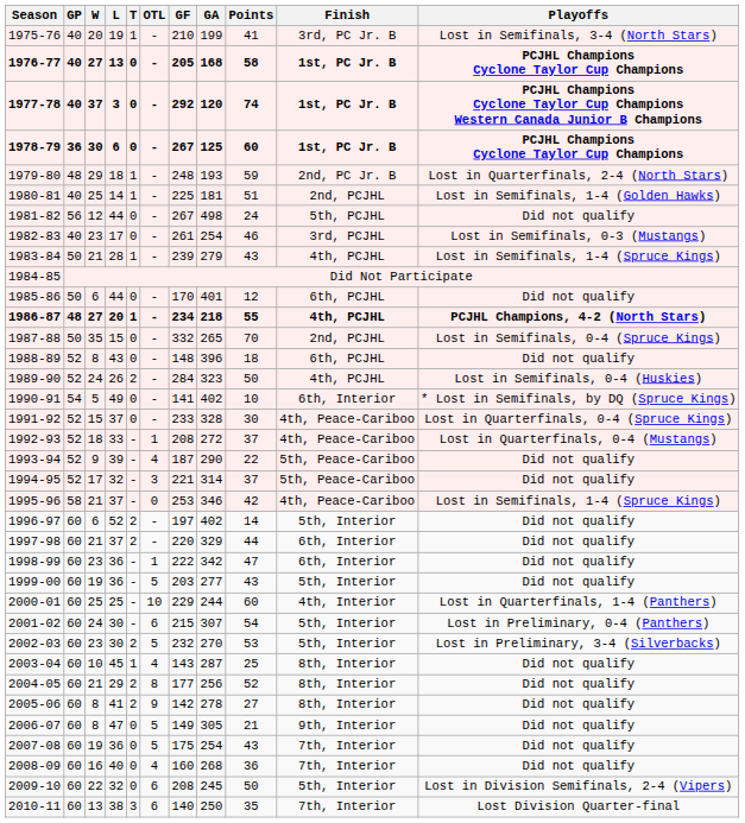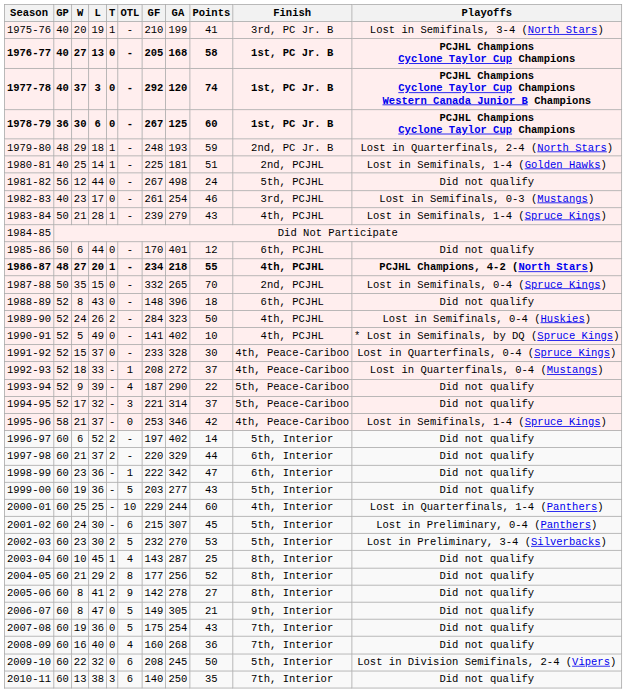 <table class="wikitable" style="text-align:center">
 <tr>
 <th>Season</th>
 <th>GP</th>
 <th>W</th>
 <th>L</th>
 <th>T</th>
 <th>OTL</th>
 <th>GF</th>
 <th>GA</th>
 <th>Points</th>
 <th>Finish</th>
 <th>Playoffs</th>
 </tr>
 <tr bgcolor="#ffeeee">
 <td>1975-76</td>
 <td>40</td>
 <td>20</td>
 <td>19</td>
 <td>1</td>
 <td>-</td>
 <td>210</td>
 <td>199</td>
 <td>41</td>
 <td>3rd, PC Jr. B</td>
 <td>Lost in Semifinals, 3-4 (<a href='#'>North Stars</a>)</td>
 </tr>
 <tr style="font-weight:bold" bgcolor="#ffeeee">
 <td>1976-77</td>
 <td>40</td>
 <td>27</td>
 <td>13</td>
 <td>0</td>
 <td>-</td>
 <td>205</td>
 <td>168</td>
 <td>58</td>
 <td>1st, PC Jr. B</td>
 <td>PCJHL Champions<br><a href='#'>Cyclone Taylor Cup</a> Champions</td>
 </tr>
 <tr style="font-weight:bold" bgcolor="#ffeeee">
 <td>1977-78</td>
 <td>40</td>
 <td>37</td>
 <td>3</td>
 <td>0</td>
 <td>-</td>
 <td>292</td>
 <td>120</td>
 <td>74</td>
 <td>1st, PC Jr. B</td>
 <td>PCJHL Champions<br><a href='#'>Cyclone Taylor Cup</a> Champions<br><a href='#'>Western Canada Junior B</a> Champions</td>
 </tr>
 <tr style="font-weight:bold" bgcolor="#ffeeee">
 <td>1978-79</td>
 <td>36</td>
 <td>30</td>
 <td>6</td>
 <td>0</td>
 <td>-</td>
 <td>267</td>
 <td>125</td>
 <td>60</td>
 <td>1st, PC Jr. B</td>
 <td>PCJHL Champions<br><a href='#'>Cyclone Taylor Cup</a> Champions</td>
 </tr>
 <tr bgcolor="#ffeeee">
 <td>1979-80</td>
 <td>48</td>
 <td>29</td>
 <td>18</td>
 <td>1</td>
 <td>-</td>
 <td>248</td>
 <td>193</td>
 <td>59</td>
 <td>2nd, PC Jr. B</td>
 <td>Lost in Quarterfinals, 2-4 (<a href='#'>North Stars</a>)</td>
 </tr>
 <tr bgcolor="#ffeeee">
 <td>1980-81</td>
 <td>40</td>
 <td>25</td>
 <td>14</td>
 <td>1</td>
 <td>-</td>
 <td>225</td>
 <td>181</td>
 <td>51</td>
 <td>2nd, PCJHL</td>
 <td>Lost in Semifinals, 1-4 (<a href='#'>Golden Hawks</a>)</td>
 </tr>
 <tr bgcolor="#ffeeee">
 <td>1981-82</td>
 <td>56</td>
 <td>12</td>
 <td>44</td>
 <td>0</td>
 <td>-</td>
 <td>267</td>
 <td>498</td>
 <td>24</td>
 <td>5th, PCJHL</td>
 <td>Did not qualify</td>
 </tr>
 <tr bgcolor="#ffeeee">
 <td>1982-83</td>
 <td>40</td>
 <td>23</td>
 <td>17</td>
 <td>0</td>
 <td>-</td>
 <td>261</td>
 <td>254</td>
 <td>46</td>
 <td>3rd, PCJHL</td>
 <td>Lost in Semifinals, 0-3 (<a href='#'>Mustangs</a>)</td>
 </tr>
 <tr bgcolor="#ffeeee">
 <td>1983-84</td>
 <td>50</td>
 <td>21</td>
 <td>28</td>
 <td>1</td>
 <td>-</td>
 <td>239</td>
 <td>279</td>
 <td>43</td>
 <td>4th, PCJHL</td>
 <td>Lost in Semifinals, 1-4 (<a href='#'>Spruce Kings</a>)</td>
 </tr>
 <tr bgcolor="#ffeeee">
 <td>1984-85</td>
 <td colspan="11">Did Not Participate</td>
 </tr>
 <tr bgcolor="#ffeeee">
 <td>1985-86</td>
 <td>50</td>
 <td>6</td>
 <td>44</td>
 <td>0</td>
 <td>-</td>
 <td>170</td>
 <td>401</td>
 <td>12</td>
 <td>6th, PCJHL</td>
 <td>Did not qualify</td>
 </tr>
 <tr style="font-weight:bold" bgcolor="#ffeeee">
 <td>1986-87</td>
 <td>48</td>
 <td>27</td>
 <td>20</td>
 <td>1</td>
 <td>-</td>
 <td>234</td>
 <td>218</td>
 <td>55</td>
 <td>4th, PCJHL</td>
 <td>PCJHL Champions, 4-2 (<a href='#'>North Stars</a>)</td>
 </tr>
 <tr bgcolor="#ffeeee">
 <td>1987-88</td>
 <td>50</td>
 <td>35</td>
 <td>15</td>
 <td>0</td>
 <td>-</td>
 <td>332</td>
 <td>265</td>
 <td>70</td>
 <td>2nd, PCJHL</td>
 <td>Lost in Semifinals, 0-4 (<a href='#'>Spruce Kings</a>)</td>
 </tr>
 <tr bgcolor="#ffeeee">
 <td>1988-89</td>
 <td>52</td>
 <td>8</td>
 <td>43</td>
 <td>0</td>
 <td>-</td>
 <td>148</td>
 <td>396</td>
 <td>18</td>
 <td>6th, PCJHL</td>
 <td>Did not qualify</td>
 </tr>
 <tr bgcolor="#ffeeee">
 <td>1989-90</td>
 <td>52</td>
 <td>24</td>
 <td>26</td>
 <td>2</td>
 <td>-</td>
 <td>284</td>
 <td>323</td>
 <td>50</td>
 <td>4th, PCJHL</td>
 <td>Lost in Semifinals, 0-4 (<a href='#'>Huskies</a>)</td>
 </tr>
 <tr bgcolor="#ffeeee">
 <td>1990-91</td>
-<td>54</td>
+<td>52</td>
 <td>5</td>
 <td>49</td>
 <td>0</td>
 <td>-</td>
 <td>141</td>
 <td>402</td>
 <td>10</td>
-<td>6th, Interior</td>
+<td>4th, PCJHL</td>
 <td>* Lost in Semifinals, by DQ (<a href='#'>Spruce Kings</a>)</td>
 </tr>
 <tr bgcolor="#ffeeee">
 <td>1991-92</td>
 <td>52</td>
 <td>15</td>
 <td>37</td>
 <td>0</td>
 <td>-</td>
 <td>233</td>
 <td>328</td>
 <td>30</td>
 <td>4th, Peace-Cariboo</td>
 <td>Lost in Quarterfinals, 0-4 (<a href='#'>Spruce Kings</a>)</td>
 </tr>
 <tr bgcolor="#ffeeee">
 <td>1992-93</td>
 <td>52</td>
 <td>18</td>
 <td>33</td>
 <td>-</td>
 <td>1</td>
 <td>208</td>
 <td>272</td>
 <td>37</td>
 <td>4th, Peace-Cariboo</td>
 <td>Lost in Quarterfinals, 0-4 (<a href='#'>Mustangs</a>)</td>
 </tr>
 <tr bgcolor="#ffeeee">
 <td>1993-94</td>
 <td>52</td>
 <td>9</td>
 <td>39</td>
 <td>-</td>
 <td>4</td>
 <td>187</td>
 <td>290</td>
 <td>22</td>
 <td>5th, Peace-Cariboo</td>
 <td>Did not qualify</td>
 </tr>
 <tr bgcolor="#ffeeee">
 <td>1994-95</td>
 <td>52</td>
 <td>17</td>
 <td>32</td>
 <td>-</td>
 <td>3</td>
 <td>221</td>
 <td>314</td>
 <td>37</td>
 <td>5th, Peace-Cariboo</td>
 <td>Did not qualify</td>
 </tr>
 <tr bgcolor="#ffeeee">
 <td>1995-96</td>
 <td>58</td>
 <td>21</td>
 <td>37</td>
 <td>-</td>
 <td>0</td>
 <td>253</td>
 <td>346</td>
 <td>42</td>
 <td>4th, Peace-Cariboo</td>
 <td>Lost in Semifinals, 1-4 (<a href='#'>Spruce Kings</a>)</td>
 </tr>
 <tr>
 <td>1996-97</td>
 <td>60</td>
 <td>6</td>
 <td>52</td>
 <td>2</td>
 <td>-</td>
 <td>197</td>
 <td>402</td>
 <td>14</td>
 <td>5th, Interior</td>
 <td>Did not qualify</td>
 </tr>
 <tr>
 <td>1997-98</td>
 <td>60</td>
 <td>21</td>
 <td>37</td>
 <td>2</td>
 <td>-</td>
 <td>220</td>
 <td>329</td>
 <td>44</td>
 <td>6th, Interior</td>
 <td>Did not qualify</td>
 </tr>
 <tr>
 <td>1998-99</td>
 <td>60</td>
 <td>23</td>
 <td>36</td>
 <td>-</td>
 <td>1</td>
 <td>222</td>
 <td>342</td>
 <td>47</td>
 <td>6th, Interior</td>
 <td>Did not qualify</td>
 </tr>
 <tr>
 <td>1999-00</td>
 <td>60</td>
 <td>19</td>
 <td>36</td>
 <td>-</td>
 <td>5</td>
 <td>203</td>
 <td>277</td>
 <td>43</td>
 <td>5th, Interior</td>
 <td>Did not qualify</td>
 </tr>
 <tr>
 <td>2000-01</td>
 <td>60</td>
 <td>25</td>
 <td>25</td>
 <td>-</td>
 <td>10</td>
 <td>229</td>
 <td>244</td>
 <td>60</td>
 <td>4th, Interior</td>
 <td>Lost in Quarterfinals, 1-4 (<a href='#'>Panthers</a>)</td>
 </tr>
 <tr>
 <td>2001-02</td>
 <td>60</td>
 <td>24</td>
 <td>30</td>
 <td>-</td>
 <td>6</td>
 <td>215</td>
 <td>307</td>
-<td>54</td>
+<td>45</td>
 <td>5th, Interior</td>
 <td>Lost in Preliminary, 0-4 (<a href='#'>Panthers</a>)</td>
 </tr>
 <tr>
 <td>2002-03</td>
 <td>60</td>
 <td>23</td>
 <td>30</td>
 <td>2</td>
 <td>5</td>
 <td>232</td>
 <td>270</td>
 <td>53</td>
 <td>5th, Interior</td>
 <td>Lost in Preliminary, 3-4 (<a href='#'>Silverbacks</a>)</td>
 </tr>
 <tr>
 <td>2003-04</td>
 <td>60</td>
 <td>10</td>
 <td>45</td>
 <td>1</td>
 <td>4</td>
 <td>143</td>
 <td>287</td>
 <td>25</td>
 <td>8th, Interior</td>
 <td>Did not qualify</td>
 </tr>
 <tr>
 <td>2004-05</td>
 <td>60</td>
 <td>21</td>
 <td>29</td>
 <td>2</td>
 <td>8</td>
 <td>177</td>
 <td>256</td>
 <td>52</td>
 <td>8th, Interior</td>
 <td>Did not qualify</td>
 </tr>
 <tr>
 <td>2005-06</td>
 <td>60</td>
 <td>8</td>
 <td>41</td>
 <td>2</td>
 <td>9</td>
 <td>142</td>
 <td>278</td>
 <td>27</td>
 <td>8th, Interior</td>
 <td>Did not qualify</td>
 </tr>
 <tr>
 <td>2006-07</td>
 <td>60</td>
 <td>8</td>
 <td>47</td>
 <td>0</td>
 <td>5</td>
 <td>149</td>
 <td>305</td>
 <td>21</td>
 <td>9th, Interior</td>
 <td>Did not qualify</td>
 </tr>
 <tr>
 <td>2007-08</td>
 <td>60</td>
 <td>19</td>
 <td>36</td>
 <td>0</td>
 <td>5</td>
 <td>175</td>
 <td>254</td>
 <td>43</td>
 <td>7th, Interior</td>
 <td>Did not qualify</td>
 </tr>
 <tr>
 <td>2008-09</td>
 <td>60</td>
 <td>16</td>
 <td>40</td>
 <td>0</td>
 <td>4</td>
 <td>160</td>
 <td>268</td>
 <td>36</td>
 <td>7th, Interior</td>
 <td>Did not qualify</td>
 </tr>
 <tr>
 <td>2009-10</td>
 <td>60</td>
 <td>22</td>
 <td>32</td>
 <td>0</td>
 <td>6</td>
 <td>208</td>
 <td>245</td>
 <td>50</td>
 <td>5th, Interior</td>
 <td>Lost in Division Semifinals, 2-4 (<a href='#'>Vipers</a>)</td>
 </tr>
 <tr>
 <td>2010-11</td>
 <td>60</td>
 <td>13</td>
 <td>38</td>
 <td>3</td>
 <td>6</td>
 <td>140</td>
 <td>250</td>
 <td>35</td>
 <td>7th, Interior</td>
-<td>Lost Division Quarter-final</td>
+<td>Did not qualify</td>
 </tr>
 </table>
